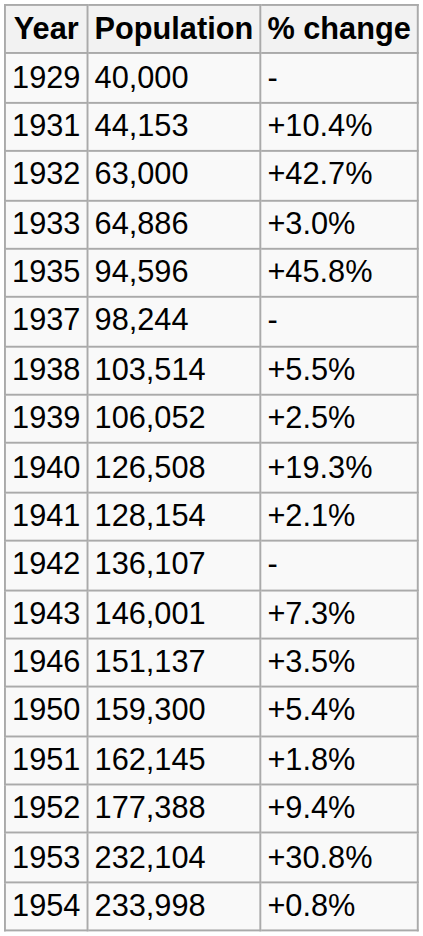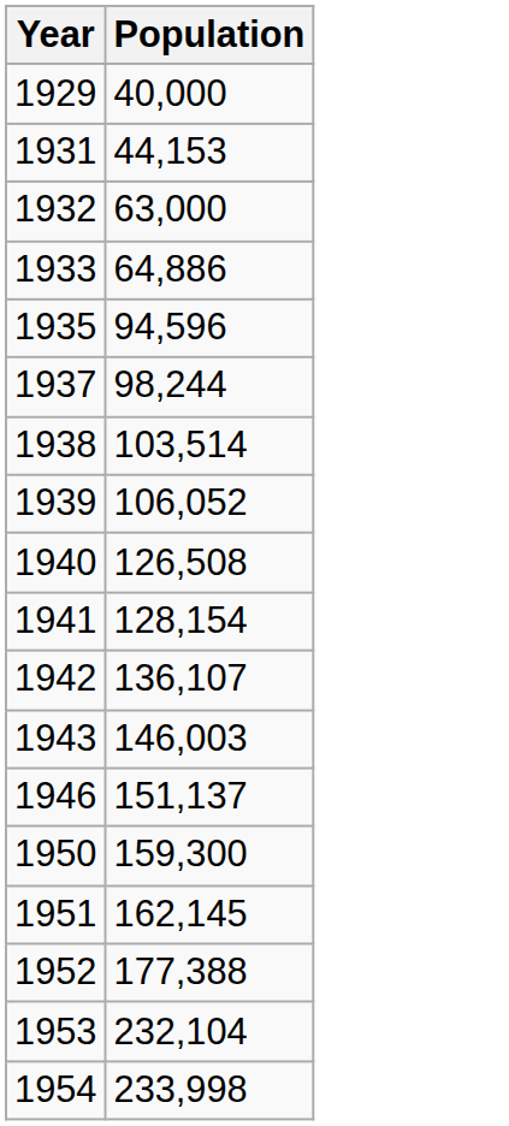 <table class="wikitable">
 <tr>
 <th>Year</th>
 <th>Population</th>
-<th>% change</th>
 </tr>
 <tr>
 <td>1929</td>
 <td>40,000</td>
-<td>-</td>
 </tr>
 <tr>
 <td>1931</td>
 <td>44,153</td>
-<td>+10.4%</td>
 </tr>
 <tr>
 <td>1932</td>
 <td>63,000</td>
-<td>+42.7%</td>
 </tr>
 <tr>
 <td>1933</td>
 <td>64,886</td>
-<td>+3.0%</td>
 </tr>
 <tr>
 <td>1935</td>
 <td>94,596</td>
-<td>+45.8%</td>
 </tr>
 <tr>
 <td>1937</td>
 <td>98,244</td>
-<td>-</td>
 </tr>
 <tr>
 <td>1938</td>
 <td>103,514</td>
-<td>+5.5%</td>
 </tr>
 <tr>
 <td>1939</td>
 <td>106,052</td>
-<td>+2.5%</td>
 </tr>
 <tr>
 <td>1940</td>
 <td>126,508</td>
-<td>+19.3%</td>
 </tr>
 <tr>
 <td>1941</td>
 <td>128,154</td>
-<td>+2.1%</td>
 </tr>
 <tr>
 <td>1942</td>
 <td>136,107</td>
-<td>-</td>
 </tr>
 <tr>
 <td>1943</td>
-<td>146,001</td>
-<td>+7.3%</td>
+<td>146,003</td>
 </tr>
 <tr>
 <td>1946</td>
 <td>151,137</td>
-<td>+3.5%</td>
 </tr>
 <tr>
 <td>1950</td>
 <td>159,300</td>
-<td>+5.4%</td>
 </tr>
 <tr>
 <td>1951</td>
 <td>162,145</td>
-<td>+1.8%</td>
 </tr>
 <tr>
 <td>1952</td>
 <td>177,388</td>
-<td>+9.4%</td>
 </tr>
 <tr>
 <td>1953</td>
 <td>232,104</td>
-<td>+30.8%</td>
 </tr>
 <tr>
 <td>1954</td>
 <td>233,998</td>
-<td>+0.8%</td>
 </tr>
 </table>
